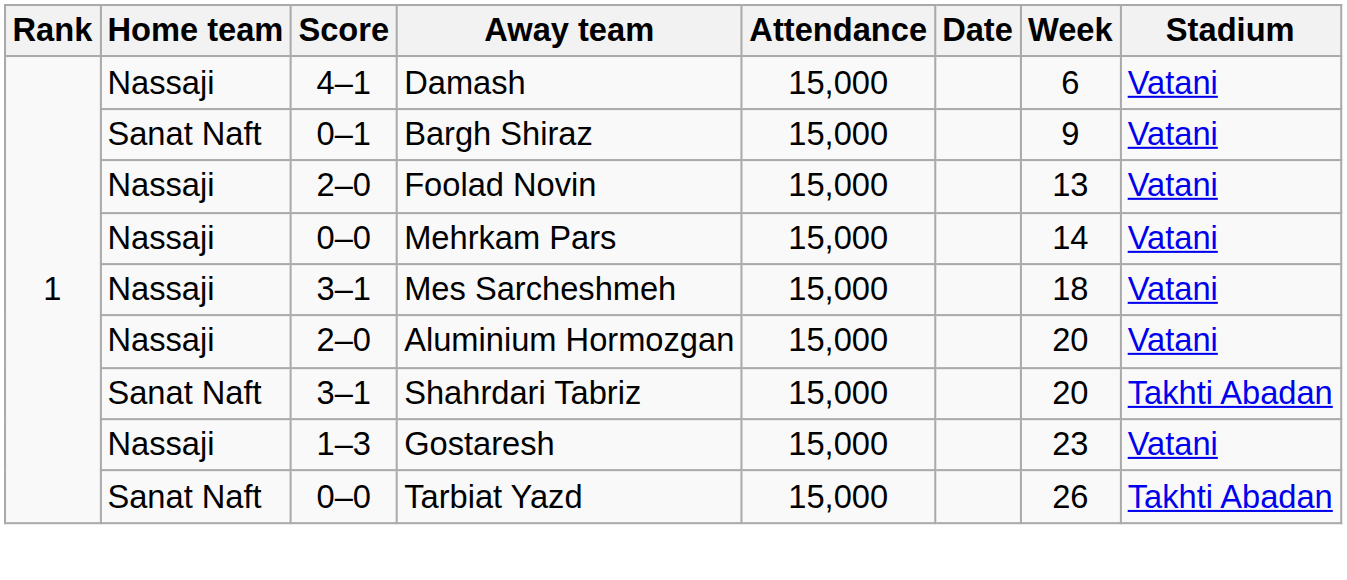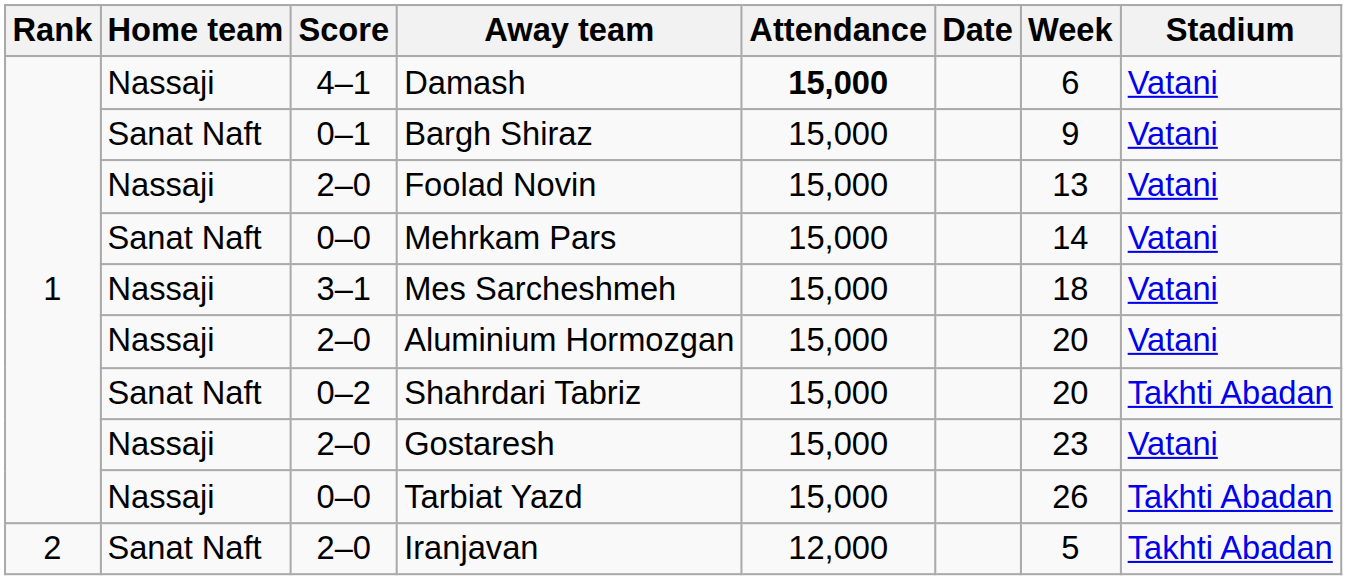 <table class="wikitable sortable">
 <tr>
 <th>Rank</th>
 <th>Home team</th>
 <th>Score</th>
 <th>Away team</th>
 <th>Attendance</th>
 <th>Date</th>
 <th>Week</th>
 <th>Stadium</th>
 </tr>
 <tr>
 <td align=center rowspan="9">1</td>
 <td>Nassaji</td>
 <td align=center>4–1</td>
 <td>Damash</td>
-<td align=center>15,000</td>
+<td align=center><strong>15,000</strong></td>
 <td></td>
 <td align=center>6</td>
 <td><a href='#'>Vatani</a></td>
 </tr>
 <tr>
 <td>Sanat Naft</td>
 <td align=center>0–1</td>
 <td>Bargh Shiraz</td>
 <td align=center>15,000</td>
 <td></td>
 <td align=center>9</td>
 <td><a href='#'>Vatani</a></td>
 </tr>
 <tr>
 <td>Nassaji</td>
 <td align=center>2–0</td>
 <td>Foolad Novin</td>
 <td align=center>15,000</td>
 <td></td>
 <td align=center>13</td>
 <td><a href='#'>Vatani</a></td>
 </tr>
 <tr>
-<td>Nassaji</td>
+<td>Sanat Naft</td>
 <td align=center>0–0</td>
 <td>Mehrkam Pars</td>
 <td align=center>15,000</td>
 <td></td>
 <td align=center>14</td>
 <td><a href='#'>Vatani</a></td>
 </tr>
 <tr>
 <td>Nassaji</td>
 <td align=center>3–1</td>
 <td>Mes Sarcheshmeh</td>
 <td align=center>15,000</td>
 <td></td>
 <td align=center>18</td>
 <td><a href='#'>Vatani</a></td>
 </tr>
 <tr>
 <td>Nassaji</td>
 <td align=center>2–0</td>
 <td>Aluminium Hormozgan</td>
 <td align=center>15,000</td>
 <td></td>
 <td align=center>20</td>
 <td><a href='#'>Vatani</a></td>
 </tr>
 <tr>
 <td>Sanat Naft</td>
-<td align=center>3–1</td>
+<td align=center>0–2</td>
 <td>Shahrdari Tabriz</td>
 <td align=center>15,000</td>
 <td></td>
 <td align=center>20</td>
 <td><a href='#'>Takhti Abadan</a></td>
 </tr>
 <tr>
 <td>Nassaji</td>
-<td align=center>1–3</td>
+<td align=center>2–0</td>
 <td>Gostaresh</td>
 <td align=center>15,000</td>
 <td></td>
 <td align=center>23</td>
 <td><a href='#'>Vatani</a></td>
 </tr>
 <tr>
-<td>Sanat Naft</td>
+<td>Nassaji</td>
 <td align=center>0–0</td>
 <td>Tarbiat Yazd</td>
 <td align=center>15,000</td>
 <td></td>
 <td align=center>26</td>
 <td><a href='#'>Takhti Abadan</a></td>
 </tr>
+<tr>
+<td align=center>2</td>
+<td>Sanat Naft</td>
+<td align=center>2–0</td>
+<td>Iranjavan</td>
+<td align=center>12,000</td>
+<td></td>
+<td align=center>5</td>
+<td><a href='#'>Takhti Abadan</a></td>
+</tr>
 </table>
